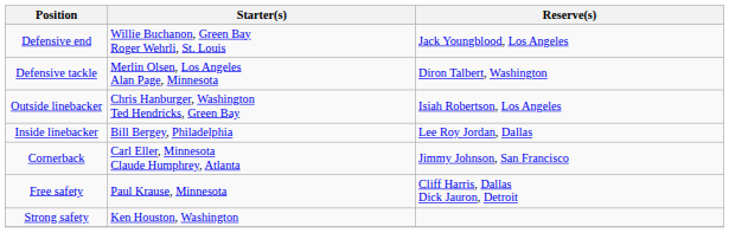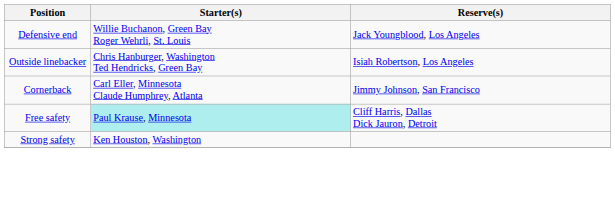 <table class="wikitable" width=75%>
 <tr>
 <th width=10%>Position</th>
 <th width=30%>Starter(s)</th>
 <th width=30%>Reserve(s)</th>
 </tr>
 <tr>
 <td align=center><a href='#'>Defensive end</a></td>
 <td> <a href='#'>Willie Buchanon</a>, <a href='#'>Green Bay</a><br> <a href='#'>Roger Wehrli</a>, <a href='#'>St. Louis</a></td>
 <td> <a href='#'>Jack Youngblood</a>, <a href='#'>Los Angeles</a></td>
 </tr>
 <tr>
-<td align=center><a href='#'>Defensive tackle</a></td>
-<td> <a href='#'>Merlin Olsen</a>, <a href='#'>Los Angeles</a><br> <a href='#'>Alan Page</a>, <a href='#'>Minnesota</a></td>
-<td> <a href='#'>Diron Talbert</a>, <a href='#'>Washington</a></td>
-</tr>
-<tr>
 <td align=center><a href='#'>Outside linebacker</a></td>
 <td> <a href='#'>Chris Hanburger</a>, <a href='#'>Washington</a><br> <a href='#'>Ted Hendricks</a>, <a href='#'>Green Bay</a></td>
 <td> <a href='#'>Isiah Robertson</a>, <a href='#'>Los Angeles</a></td>
-</tr>
-<tr>
-<td align=center><a href='#'>Inside linebacker</a></td>
-<td> <a href='#'>Bill Bergey</a>, <a href='#'>Philadelphia</a></td>
-<td> <a href='#'>Lee Roy Jordan</a>, <a href='#'>Dallas</a></td>
 </tr>
 <tr>
 <td align=center><a href='#'>Cornerback</a></td>
 <td> <a href='#'>Carl Eller</a>, <a href='#'>Minnesota</a><br> <a href='#'>Claude Humphrey</a>, <a href='#'>Atlanta</a></td>
 <td> <a href='#'>Jimmy Johnson</a>, <a href='#'>San Francisco</a></td>
 </tr>
 <tr>
 <td align=center><a href='#'>Free safety</a></td>
-<td> <a href='#'>Paul Krause</a>, <a href='#'>Minnesota</a></td>
+<td style="background: paleturquoise;"> <a href='#'>Paul Krause</a>, <a href='#'>Minnesota</a></td>
 <td> <a href='#'>Cliff Harris</a>, <a href='#'>Dallas</a><br> <a href='#'>Dick Jauron</a>, <a href='#'>Detroit</a></td>
 </tr>
 <tr>
 <td align=center><a href='#'>Strong safety</a></td>
 <td> <a href='#'>Ken Houston</a>, <a href='#'>Washington</a></td>
 <td></td>
 </tr>
 <tr>
 </tr>
 </table>
